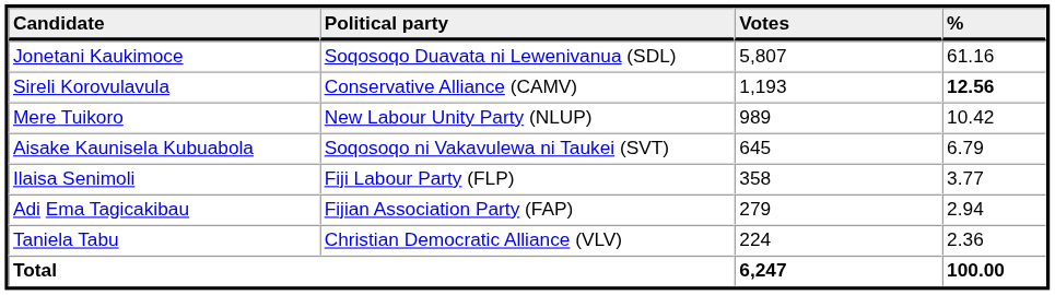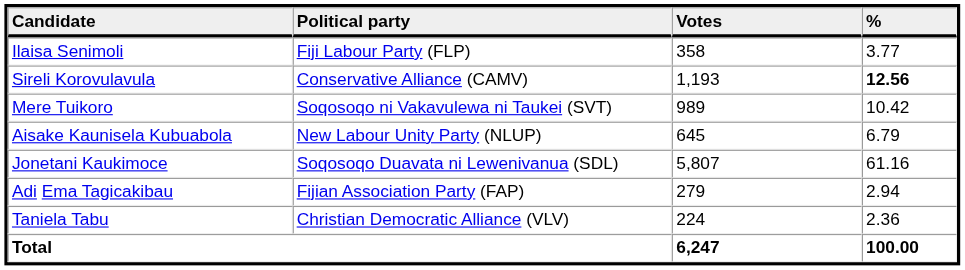 <table table width="70%" border="1" align="center" cellpadding=3 cellspacing=0 style="margin:5px; border:3px solid;">
 <tr>
 <td td width="30%" style="border-bottom:3px solid; background:#efefef;"><strong>Candidate</strong></td>
 <td td width="40%" style="border-bottom:3px solid; background:#efefef;"><strong>Political party</strong></td>
 <td td width="20%" style="border-bottom:3px solid; background:#efefef;"><strong>Votes</strong></td>
 <td td width="10%" style="border-bottom:3px solid; background:#efefef;"><strong>%</strong></td>
 </tr>
 <tr>
-<td><a href='#'>Jonetani Kaukimoce</a></td>
-<td><a href='#'>Soqosoqo Duavata ni Lewenivanua</a> (SDL)</td>
-<td>5,807</td>
-<td>61.16</td>
+<td><a href='#'>Ilaisa Senimoli</a></td>
+<td><a href='#'>Fiji Labour Party</a> (FLP)</td>
+<td>358</td>
+<td>3.77</td>
 </tr>
 <tr>
 <td><a href='#'>Sireli Korovulavula</a></td>
 <td><a href='#'>Conservative Alliance</a> (CAMV)</td>
 <td>1,193</td>
 <td><strong>12.56</strong></td>
 </tr>
 <tr>
 <td><a href='#'>Mere Tuikoro</a></td>
-<td><a href='#'>New Labour Unity Party</a> (NLUP)</td>
+<td><a href='#'>Soqosoqo ni Vakavulewa ni Taukei</a> (SVT)</td>
 <td>989</td>
 <td>10.42</td>
 </tr>
 <tr>
 <td><a href='#'>Aisake Kaunisela Kubuabola</a></td>
-<td><a href='#'>Soqosoqo ni Vakavulewa ni Taukei</a> (SVT)</td>
+<td><a href='#'>New Labour Unity Party</a> (NLUP)</td>
 <td>645</td>
 <td>6.79</td>
 </tr>
 <tr>
-<td><a href='#'>Ilaisa Senimoli</a></td>
-<td><a href='#'>Fiji Labour Party</a> (FLP)</td>
-<td>358</td>
-<td>3.77</td>
+<td><a href='#'>Jonetani Kaukimoce</a></td>
+<td><a href='#'>Soqosoqo Duavata ni Lewenivanua</a> (SDL)</td>
+<td>5,807</td>
+<td>61.16</td>
 </tr>
 <tr>
 <td><a href='#'>Adi</a> <a href='#'>Ema Tagicakibau</a></td>
 <td><a href='#'>Fijian Association Party</a> (FAP)</td>
 <td>279</td>
 <td>2.94</td>
 </tr>
 <tr>
 <td><a href='#'>Taniela Tabu</a></td>
 <td><a href='#'>Christian Democratic Alliance</a> (VLV)</td>
 <td>224</td>
 <td>2.36</td>
 </tr>
 <tr>
 <td colspan=2><strong>Total</strong></td>
 <td><strong>6,247</strong></td>
 <td><strong>100.00</strong></td>
 </tr>
 <tr>
 </tr>
 </table>
